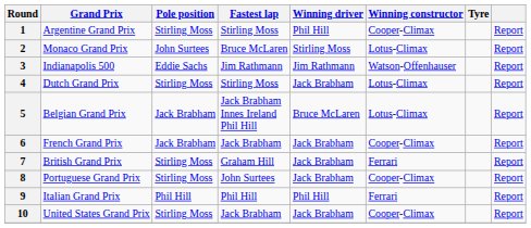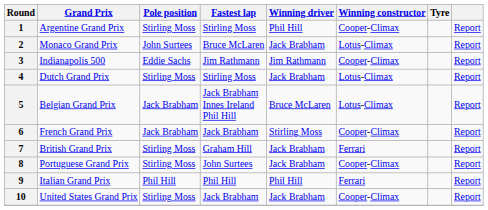 <table class="wikitable sortable" style="font-size:85%">
 <tr>
 <th>Round</th>
 <th><a href='#'>Grand Prix</a></th>
 <th><a href='#'>Pole position</a></th>
 <th><a href='#'>Fastest lap</a></th>
 <th><a href='#'>Winning driver</a></th>
 <th><a href='#'>Winning constructor</a></th>
 <th>Tyre</th>
 <th></th>
 </tr>
 <tr>
 <th>1</th>
 <td> <a href='#'>Argentine Grand Prix</a></td>
 <td> <a href='#'>Stirling Moss</a></td>
 <td> <a href='#'>Stirling Moss</a></td>
 <td> <a href='#'>Phil Hill</a></td>
 <td> <a href='#'>Cooper</a>-<a href='#'>Climax</a></td>
 <td></td>
 <td><a href='#'>Report</a></td>
 </tr>
 <tr>
 <th>2</th>
 <td> <a href='#'>Monaco Grand Prix</a></td>
 <td> <a href='#'>John Surtees</a></td>
 <td> <a href='#'>Bruce McLaren</a></td>
-<td> <a href='#'>Stirling Moss</a></td>
+<td> <a href='#'>Jack Brabham</a></td>
 <td> <a href='#'>Lotus</a>-<a href='#'>Climax</a></td>
 <td></td>
 <td><a href='#'>Report</a></td>
 </tr>
 <tr>
 <th>3</th>
 <td> <a href='#'>Indianapolis 500</a></td>
 <td> <a href='#'>Eddie Sachs</a></td>
 <td> <a href='#'>Jim Rathmann</a></td>
 <td> <a href='#'>Jim Rathmann</a></td>
-<td> <a href='#'>Watson</a>-<a href='#'>Offenhauser</a></td>
+<td> <a href='#'>Cooper</a>-<a href='#'>Climax</a></td>
 <td></td>
 <td><a href='#'>Report</a></td>
 </tr>
 <tr>
 <th>4</th>
 <td> <a href='#'>Dutch Grand Prix</a></td>
 <td> <a href='#'>Stirling Moss</a></td>
 <td> <a href='#'>Stirling Moss</a></td>
 <td> <a href='#'>Jack Brabham</a></td>
 <td> <a href='#'>Lotus</a>-<a href='#'>Climax</a></td>
 <td></td>
 <td><a href='#'>Report</a></td>
 </tr>
 <tr>
 <th>5</th>
 <td> <a href='#'>Belgian Grand Prix</a></td>
 <td> <a href='#'>Jack Brabham</a></td>
 <td> <a href='#'>Jack Brabham</a><br> <a href='#'>Innes Ireland</a><br> <a href='#'>Phil Hill</a></td>
 <td> <a href='#'>Bruce McLaren</a></td>
 <td> <a href='#'>Lotus</a>-<a href='#'>Climax</a></td>
 <td></td>
 <td><a href='#'>Report</a></td>
 </tr>
 <tr>
 <th>6</th>
 <td> <a href='#'>French Grand Prix</a></td>
 <td> <a href='#'>Jack Brabham</a></td>
 <td> <a href='#'>Jack Brabham</a></td>
-<td> <a href='#'>Jack Brabham</a></td>
+<td> <a href='#'>Stirling Moss</a></td>
 <td> <a href='#'>Cooper</a>-<a href='#'>Climax</a></td>
 <td></td>
 <td><a href='#'>Report</a></td>
 </tr>
 <tr>
 <th>7</th>
 <td> <a href='#'>British Grand Prix</a></td>
 <td> <a href='#'>Stirling Moss</a></td>
 <td> <a href='#'>Graham Hill</a></td>
 <td> <a href='#'>Jack Brabham</a></td>
 <td> <a href='#'>Ferrari</a></td>
 <td></td>
 <td><a href='#'>Report</a></td>
 </tr>
 <tr>
 <th>8</th>
 <td> <a href='#'>Portuguese Grand Prix</a></td>
 <td> <a href='#'>Stirling Moss</a></td>
 <td> <a href='#'>John Surtees</a></td>
 <td> <a href='#'>Jack Brabham</a></td>
 <td> <a href='#'>Cooper</a>-<a href='#'>Climax</a></td>
 <td></td>
 <td><a href='#'>Report</a></td>
 </tr>
 <tr>
 <th>9</th>
 <td> <a href='#'>Italian Grand Prix</a></td>
 <td> <a href='#'>Phil Hill</a></td>
 <td> <a href='#'>Phil Hill</a></td>
 <td> <a href='#'>Phil Hill</a></td>
 <td> <a href='#'>Ferrari</a></td>
 <td></td>
 <td><a href='#'>Report</a></td>
 </tr>
 <tr>
 <th>10</th>
 <td> <a href='#'>United States Grand Prix</a></td>
 <td> <a href='#'>Stirling Moss</a></td>
 <td> <a href='#'>Jack Brabham</a></td>
 <td> <a href='#'>Jack Brabham</a></td>
 <td> <a href='#'>Cooper</a>-<a href='#'>Climax</a></td>
 <td></td>
 <td><a href='#'>Report</a></td>
 </tr>
 <tr>
 </tr>
 </table>
